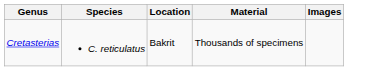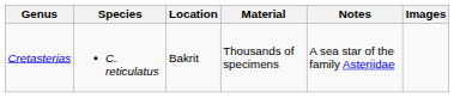 <table class="wikitable">
 <tr>
 <th>Genus</th>
 <th>Species</th>
 <th>Location</th>
 <th>Material</th>
+<th>Notes</th>
 <th>Images</th>
 </tr>
 <tr>
 <td><em><a href='#'>Cretasterias</a></em></td>
 <td><br><ul><li><em>C. reticulatus</em></li></ul></td>
 <td>Bakrit</td>
 <td>Thousands of specimens</td>
+<td>A sea star of the family <a href='#'>Asteriidae</a></td>
 <td></td>
 </tr>
 </table>
